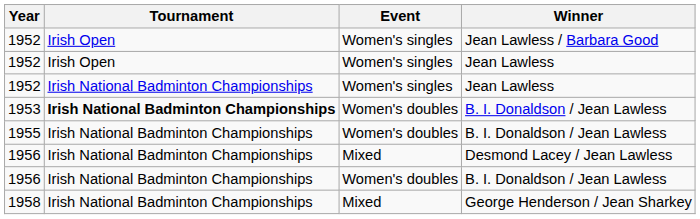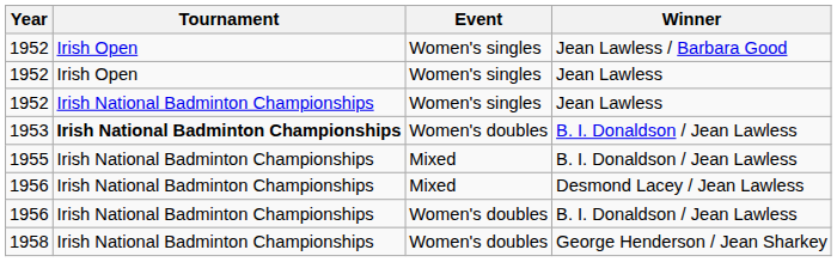 <table class=wikitable style=font-size:90%;>
 <tr>
 <th>Year</th>
 <th>Tournament</th>
 <th>Event</th>
 <th>Winner</th>
 </tr>
 <tr>
 <td>1952</td>
 <td><a href='#'>Irish Open</a></td>
 <td>Women's singles</td>
 <td>Jean Lawless / <a href='#'>Barbara Good</a></td>
 </tr>
 <tr>
 <td>1952</td>
 <td>Irish Open</td>
 <td>Women's singles</td>
 <td>Jean Lawless</td>
 </tr>
 <tr>
 <td>1952</td>
 <td><a href='#'>Irish National Badminton Championships</a></td>
 <td>Women's singles</td>
 <td>Jean Lawless</td>
 </tr>
 <tr>
 <td>1953</td>
 <td><strong>Irish National Badminton Championships</strong></td>
 <td>Women's doubles</td>
 <td><a href='#'>B. I. Donaldson</a> / Jean Lawless</td>
 </tr>
 <tr>
 <td>1955</td>
 <td>Irish National Badminton Championships</td>
-<td>Women's doubles</td>
+<td>Mixed</td>
 <td>B. I. Donaldson / Jean Lawless</td>
 </tr>
 <tr>
 <td>1956</td>
 <td>Irish National Badminton Championships</td>
 <td>Mixed</td>
 <td>Desmond Lacey / Jean Lawless</td>
 </tr>
 <tr>
 <td>1956</td>
 <td>Irish National Badminton Championships</td>
 <td>Women's doubles</td>
 <td>B. I. Donaldson / Jean Lawless</td>
 </tr>
 <tr>
 <td>1958</td>
 <td>Irish National Badminton Championships</td>
-<td>Mixed</td>
+<td>Women's doubles</td>
 <td>George Henderson / Jean Sharkey</td>
 </tr>
 </table>
